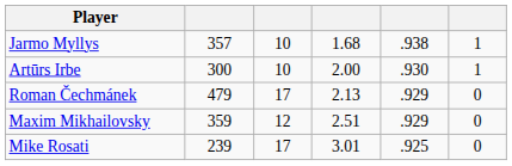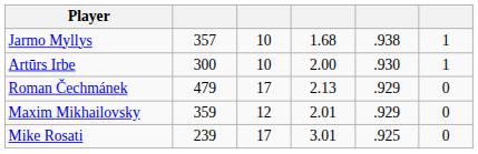 <table class="wikitable sortable" style="text-align:center;">
 <tr>
 <th style="width:170px;">Player</th>
 <th style="width:60px;"></th>
 <th style="width:50px;"></th>
 <th style="width:60px;"></th>
 <th style="width:60px;"></th>
 <th style="width:50px;"></th>
 </tr>
 <tr>
 <td style="text-align:left;"> <a href='#'>Jarmo Myllys</a></td>
 <td>357</td>
 <td>10</td>
 <td>1.68</td>
 <td>.938</td>
 <td>1</td>
 </tr>
 <tr>
 <td style="text-align:left;"> <a href='#'>Artūrs Irbe</a></td>
 <td>300</td>
 <td>10</td>
 <td>2.00</td>
 <td>.930</td>
 <td>1</td>
 </tr>
 <tr>
 <td style="text-align:left;"> <a href='#'>Roman Čechmánek</a></td>
 <td>479</td>
 <td>17</td>
 <td>2.13</td>
 <td>.929</td>
 <td>0</td>
 </tr>
 <tr>
 <td style="text-align:left;"> <a href='#'>Maxim Mikhailovsky</a></td>
 <td>359</td>
 <td>12</td>
-<td>2.51</td>
+<td>2.01</td>
 <td>.929</td>
 <td>0</td>
 </tr>
 <tr>
 <td style="text-align:left;"> <a href='#'>Mike Rosati</a></td>
 <td>239</td>
 <td>17</td>
 <td>3.01</td>
 <td>.925</td>
 <td>0</td>
 </tr>
 </table>
